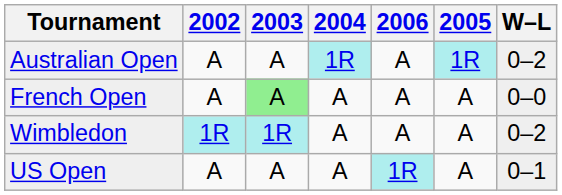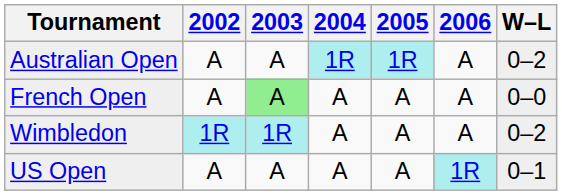 <table class="wikitable">
 <tr>
 <th>Tournament</th>
 <th><a href='#'>2002</a></th>
 <th><a href='#'>2003</a></th>
 <th><a href='#'>2004</a></th>
+<th><a href='#'>2005</a></th>
 <th><a href='#'>2006</a></th>
-<th><a href='#'>2005</a></th>
 <th>W–L</th>
 </tr>
 <tr>
 <td style="background:#EFEFEF;"><a href='#'>Australian Open</a></td>
 <td style="text-align:center;">A</td>
 <td style="text-align:center;">A</td>
 <td style="text-align:center; background:#afeeee;"><a href='#'>1R</a></td>
+<td style="text-align:center; background:#afeeee;"><a href='#'>1R</a></td>
 <td style="text-align:center;">A</td>
-<td style="text-align:center; background:#afeeee;"><a href='#'>1R</a></td>
 <td style="background:#efefef; text-align:center;">0–2</td>
 </tr>
 <tr>
 <td style="background:#EFEFEF;"><a href='#'>French Open</a></td>
 <td style="text-align:center;">A</td>
 <td style="background: lightgreen; text-align:center;">A</td>
 <td style="text-align:center;">A</td>
 <td style="text-align:center;">A</td>
 <td style="text-align:center;">A</td>
 <td style="background:#efefef; text-align:center;">0–0</td>
 </tr>
 <tr>
 <td style="background:#EFEFEF;"><a href='#'>Wimbledon</a></td>
 <td style="text-align:center; background:#afeeee;"><a href='#'>1R</a></td>
 <td style="text-align:center; background:#afeeee;"><a href='#'>1R</a></td>
 <td style="text-align:center;">A</td>
 <td style="text-align:center;">A</td>
 <td style="text-align:center;">A</td>
 <td style="background:#efefef; text-align:center;">0–2</td>
 </tr>
 <tr>
 <td style="background:#EFEFEF;"><a href='#'>US Open</a></td>
 <td style="text-align:center;">A</td>
 <td style="text-align:center;">A</td>
 <td style="text-align:center;">A</td>
+<td style="text-align:center;">A</td>
 <td style="text-align:center; background:#afeeee;"><a href='#'>1R</a></td>
-<td style="text-align:center;">A</td>
 <td style="background:#efefef; text-align:center;">0–1</td>
 </tr>
 </table>
